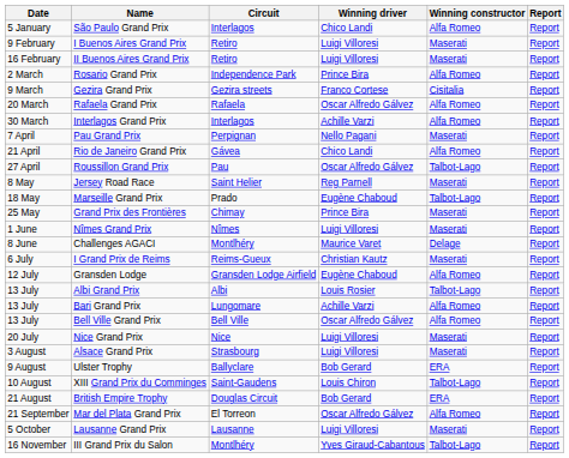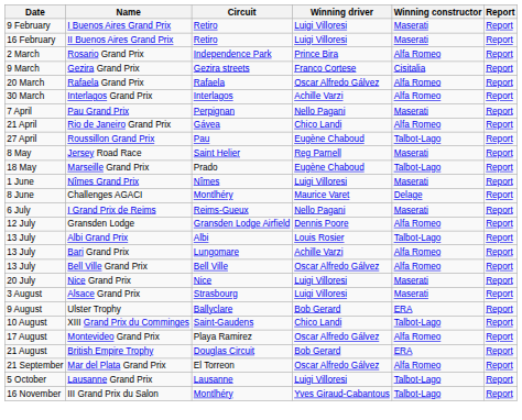 <table class="wikitable" style="font-size:85%">
 <tr>
 <th>Date</th>
 <th>Name</th>
 <th>Circuit</th>
 <th>Winning driver</th>
 <th>Winning constructor</th>
 <th>Report</th>
-</tr>
-<tr>
-<td>5 January</td>
-<td> <a href='#'>São Paulo</a> Grand Prix</td>
-<td><a href='#'>Interlagos</a></td>
-<td> <a href='#'>Chico Landi</a></td>
-<td><a href='#'>Alfa Romeo</a></td>
-<td><a href='#'>Report</a></td>
 </tr>
 <tr>
 <td>9 February</td>
 <td> <a href='#'>I Buenos Aires Grand Prix</a></td>
 <td><a href='#'>Retiro</a></td>
 <td> <a href='#'>Luigi Villoresi</a></td>
 <td><a href='#'>Maserati</a></td>
 <td><a href='#'>Report</a></td>
 </tr>
 <tr>
 <td>16 February</td>
 <td> <a href='#'>II Buenos Aires Grand Prix</a></td>
 <td><a href='#'>Retiro</a></td>
 <td> <a href='#'>Luigi Villoresi</a></td>
 <td><a href='#'>Maserati</a></td>
 <td><a href='#'>Report</a></td>
 </tr>
 <tr>
 <td>2 March</td>
 <td> <a href='#'>Rosario</a> Grand Prix</td>
 <td><a href='#'>Independence Park</a></td>
 <td> <a href='#'>Prince Bira</a></td>
 <td><a href='#'>Alfa Romeo</a></td>
 <td><a href='#'>Report</a></td>
 </tr>
 <tr>
 <td>9 March</td>
 <td> <a href='#'>Gezira</a> Grand Prix</td>
 <td><a href='#'>Gezira streets</a></td>
 <td> <a href='#'>Franco Cortese</a></td>
 <td><a href='#'>Cisitalia</a></td>
 <td><a href='#'>Report</a></td>
 </tr>
 <tr>
 <td>20 March</td>
 <td> <a href='#'>Rafaela</a> Grand Prix</td>
 <td><a href='#'>Rafaela</a></td>
 <td nowrap> <a href='#'>Oscar Alfredo Gálvez</a></td>
 <td><a href='#'>Alfa Romeo</a></td>
 <td><a href='#'>Report</a></td>
 </tr>
 <tr>
 <td>30 March</td>
 <td> <a href='#'>Interlagos</a> Grand Prix</td>
 <td><a href='#'>Interlagos</a></td>
 <td> <a href='#'>Achille Varzi</a></td>
 <td><a href='#'>Alfa Romeo</a></td>
 <td><a href='#'>Report</a></td>
 </tr>
 <tr>
 <td>7 April</td>
 <td> <a href='#'>Pau Grand Prix</a></td>
 <td><a href='#'>Perpignan</a></td>
 <td> <a href='#'>Nello Pagani</a></td>
 <td><a href='#'>Maserati</a></td>
 <td><a href='#'>Report</a></td>
 </tr>
 <tr>
 <td>21 April</td>
 <td> <a href='#'>Rio de Janeiro</a> Grand Prix</td>
 <td><a href='#'>Gávea</a></td>
 <td> <a href='#'>Chico Landi</a></td>
 <td><a href='#'>Alfa Romeo</a></td>
 <td><a href='#'>Report</a></td>
 </tr>
 <tr>
 <td>27 April</td>
 <td> <a href='#'>Roussillon Grand Prix</a></td>
 <td><a href='#'>Pau</a></td>
-<td> <a href='#'>Oscar Alfredo Gálvez</a></td>
+<td> <a href='#'>Eugène Chaboud</a></td>
 <td><a href='#'>Talbot-Lago</a></td>
 <td><a href='#'>Report</a></td>
 </tr>
 <tr>
 <td>8 May</td>
 <td> <a href='#'>Jersey</a> Road Race</td>
 <td><a href='#'>Saint Helier</a></td>
 <td> <a href='#'>Reg Parnell</a></td>
 <td><a href='#'>Maserati</a></td>
 <td><a href='#'>Report</a></td>
 </tr>
 <tr>
 <td>18 May</td>
 <td> <a href='#'>Marseille</a> Grand Prix</td>
 <td>Prado</td>
 <td> <a href='#'>Eugène Chaboud</a></td>
 <td><a href='#'>Talbot-Lago</a></td>
-<td><a href='#'>Report</a></td>
-</tr>
-<tr>
-<td>25 May</td>
-<td> <a href='#'>Grand Prix des Frontières</a></td>
-<td><a href='#'>Chimay</a></td>
-<td> <a href='#'>Prince Bira</a></td>
-<td><a href='#'>Maserati</a></td>
 <td><a href='#'>Report</a></td>
 </tr>
 <tr>
 <td>1 June</td>
 <td> <a href='#'>Nîmes Grand Prix</a></td>
 <td><a href='#'>Nîmes</a></td>
 <td> <a href='#'>Luigi Villoresi</a></td>
 <td><a href='#'>Maserati</a></td>
 <td><a href='#'>Report</a></td>
 </tr>
 <tr>
 <td>8 June</td>
 <td> Challenges AGACI</td>
 <td><a href='#'>Montlhéry</a></td>
 <td> <a href='#'>Maurice Varet</a></td>
 <td><a href='#'>Delage</a></td>
 <td><a href='#'>Report</a></td>
 </tr>
 <tr>
 <td>6 July</td>
 <td> <a href='#'>I Grand Prix de Reims</a></td>
 <td><a href='#'>Reims-Gueux</a></td>
-<td> <a href='#'>Christian Kautz</a></td>
+<td> <a href='#'>Nello Pagani</a></td>
 <td><a href='#'>Maserati</a></td>
 <td><a href='#'>Report</a></td>
 </tr>
 <tr>
 <td>12 July</td>
 <td> Gransden Lodge</td>
 <td nowrap><a href='#'>Gransden Lodge Airfield</a></td>
-<td> <a href='#'>Eugène Chaboud</a></td>
+<td> <a href='#'>Dennis Poore</a></td>
 <td><a href='#'>Alfa Romeo</a></td>
 <td><a href='#'>Report</a></td>
 </tr>
 <tr>
 <td>13 July</td>
 <td> <a href='#'>Albi Grand Prix</a></td>
 <td><a href='#'>Albi</a></td>
 <td> <a href='#'>Louis Rosier</a></td>
 <td><a href='#'>Talbot-Lago</a></td>
 <td><a href='#'>Report</a></td>
 </tr>
 <tr>
 <td>13 July</td>
 <td> <a href='#'>Bari</a> Grand Prix</td>
 <td><a href='#'>Lungomare</a></td>
 <td> <a href='#'>Achille Varzi</a></td>
 <td><a href='#'>Alfa Romeo</a></td>
 <td><a href='#'>Report</a></td>
 </tr>
 <tr>
 <td>13 July</td>
 <td> <a href='#'>Bell Ville</a> Grand Prix</td>
 <td><a href='#'>Bell Ville</a></td>
 <td> <a href='#'>Oscar Alfredo Gálvez</a></td>
 <td><a href='#'>Alfa Romeo</a></td>
 <td><a href='#'>Report</a></td>
 </tr>
 <tr>
 <td>20 July</td>
 <td> <a href='#'>Nice</a> Grand Prix</td>
 <td><a href='#'>Nice</a></td>
 <td> <a href='#'>Luigi Villoresi</a></td>
 <td><a href='#'>Maserati</a></td>
 <td><a href='#'>Report</a></td>
 </tr>
 <tr>
 <td>3 August</td>
 <td> <a href='#'>Alsace</a> Grand Prix</td>
 <td><a href='#'>Strasbourg</a></td>
 <td> <a href='#'>Luigi Villoresi</a></td>
 <td><a href='#'>Maserati</a></td>
 <td><a href='#'>Report</a></td>
 </tr>
 <tr>
 <td>9 August</td>
 <td> Ulster Trophy</td>
 <td><a href='#'>Ballyclare</a></td>
 <td> <a href='#'>Bob Gerard</a></td>
 <td><a href='#'>ERA</a></td>
 <td><a href='#'>Report</a></td>
 </tr>
 <tr>
 <td>10 August</td>
 <td nowrap> XIII <a href='#'>Grand Prix du Comminges</a></td>
 <td><a href='#'>Saint-Gaudens</a></td>
-<td> <a href='#'>Louis Chiron</a></td>
+<td> <a href='#'>Chico Landi</a></td>
 <td><a href='#'>Talbot-Lago</a></td>
+<td><a href='#'>Report</a></td>
+</tr>
+<tr>
+<td>17 August</td>
+<td> <a href='#'>Montevideo</a> Grand Prix</td>
+<td>Playa Ramirez</td>
+<td> <a href='#'>Oscar Alfredo Gálvez</a></td>
+<td><a href='#'>Alfa Romeo</a></td>
 <td><a href='#'>Report</a></td>
 </tr>
 <tr>
 <td>21 August</td>
 <td> <a href='#'>British Empire Trophy</a></td>
 <td><a href='#'>Douglas Circuit</a></td>
 <td> <a href='#'>Bob Gerard</a></td>
 <td><a href='#'>ERA</a></td>
 <td><a href='#'>Report</a></td>
 </tr>
 <tr>
 <td nowrap>21 September</td>
 <td> <a href='#'>Mar del Plata</a> Grand Prix</td>
 <td>El Torreon</td>
 <td> <a href='#'>Oscar Alfredo Gálvez</a></td>
 <td><a href='#'>Alfa Romeo</a></td>
 <td><a href='#'>Report</a></td>
 </tr>
 <tr>
 <td>5 October</td>
 <td> <a href='#'>Lausanne</a> Grand Prix</td>
 <td><a href='#'>Lausanne</a></td>
 <td> <a href='#'>Luigi Villoresi</a></td>
-<td><a href='#'>Maserati</a></td>
+<td><a href='#'>Talbot-Lago</a></td>
 <td><a href='#'>Report</a></td>
 </tr>
 <tr>
 <td>16 November</td>
 <td> III Grand Prix du Salon</td>
 <td><a href='#'>Montlhéry</a></td>
 <td nowrap> <a href='#'>Yves Giraud-Cabantous</a></td>
 <td><a href='#'>Talbot-Lago</a></td>
 <td><a href='#'>Report</a></td>
 </tr>
 </table>
